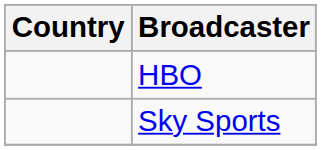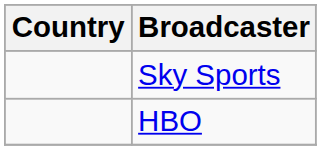 <table class="wikitable">
 <tr>
 <th align=center>Country</th>
 <th align=center>Broadcaster</th>
 </tr>
 <tr>
 <td></td>
-<td><a href='#'>HBO</a></td>
+<td><a href='#'>Sky Sports</a></td>
 </tr>
 <tr>
 <td></td>
-<td><a href='#'>Sky Sports</a></td>
+<td><a href='#'>HBO</a></td>
 </tr>
 <tr>
 </tr>
 </table>
